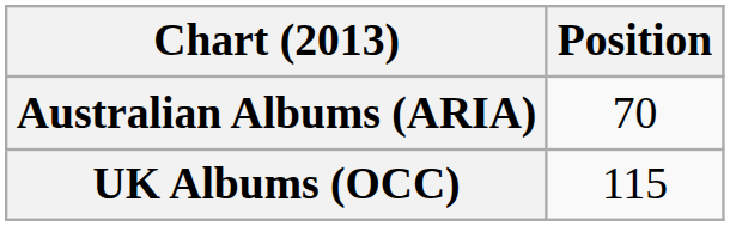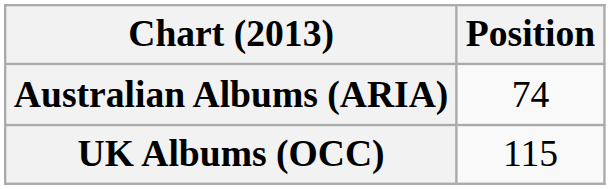 <table class="wikitable sortable plainrowheaders" style="text-align:center">
 <tr>
 <th scope="col">Chart (2013)</th>
 <th scope="col">Position</th>
 </tr>
 <tr>
 <th scope="row">Australian Albums (ARIA)</th>
-<td>70</td>
+<td>74</td>
 </tr>
 <tr>
 <th scope="row">UK Albums (OCC)</th>
 <td>115</td>
 </tr>
 </table>
